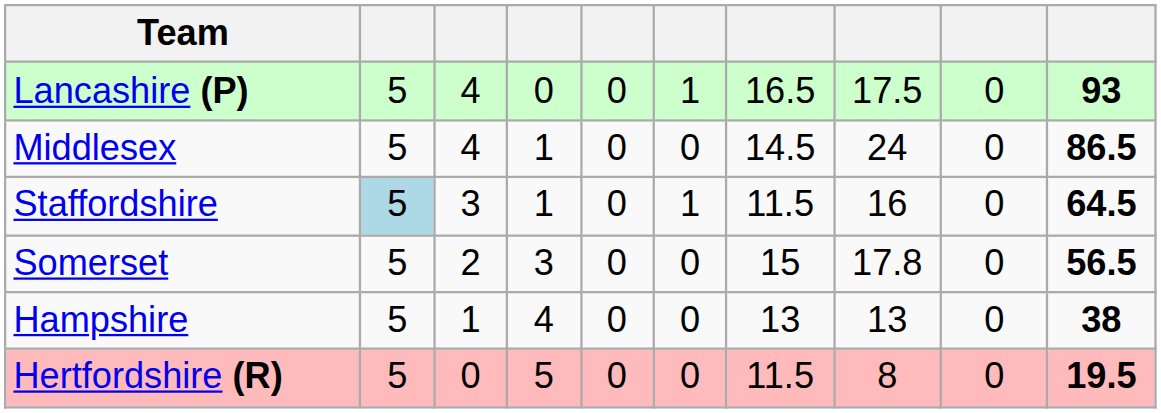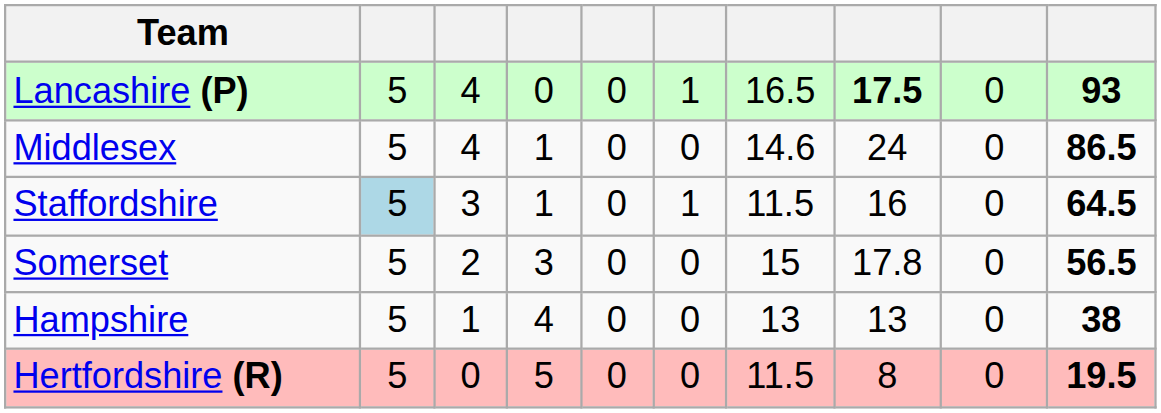 <table class="wikitable" style="text-align:center">
 <tr>
 <th width="150">Team</th>
 <th width="25"></th>
 <th width="25"></th>
 <th width="25"></th>
 <th width="25"></th>
 <th width="25"></th>
 <th width="40"></th>
 <th width="40"></th>
 <th width="40"></th>
 <th width="40"></th>
 </tr>
 <tr style="background:#cfc">
 <td style="text-align:left"><a href='#'>Lancashire</a> <strong>(P)</strong></td>
 <td>5</td>
 <td>4</td>
 <td>0</td>
 <td>0</td>
 <td>1</td>
 <td>16.5</td>
-<td>17.5</td>
+<td><strong>17.5</strong></td>
 <td>0</td>
 <td><strong>93</strong></td>
 </tr>
 <tr>
 <td style="text-align:left"><a href='#'>Middlesex</a></td>
 <td>5</td>
 <td>4</td>
 <td>1</td>
 <td>0</td>
 <td>0</td>
-<td>14.5</td>
+<td>14.6</td>
 <td>24</td>
 <td>0</td>
 <td><strong>86.5</strong></td>
 </tr>
 <tr>
 <td style="text-align:left"><a href='#'>Staffordshire</a></td>
 <td style="background: lightblue;">5</td>
 <td>3</td>
 <td>1</td>
 <td>0</td>
 <td>1</td>
 <td>11.5</td>
 <td>16</td>
 <td>0</td>
 <td><strong>64.5</strong></td>
 </tr>
 <tr>
 <td style="text-align:left"><a href='#'>Somerset</a></td>
 <td>5</td>
 <td>2</td>
 <td>3</td>
 <td>0</td>
 <td>0</td>
 <td>15</td>
 <td>17.8</td>
 <td>0</td>
 <td><strong>56.5</strong></td>
 </tr>
 <tr>
 <td style="text-align:left"><a href='#'>Hampshire</a></td>
 <td>5</td>
 <td>1</td>
 <td>4</td>
 <td>0</td>
 <td>0</td>
 <td>13</td>
 <td>13</td>
 <td>0</td>
 <td><strong>38</strong></td>
 </tr>
 <tr style="background:#FFBBBB">
 <td style="text-align:left"><a href='#'>Hertfordshire</a> <strong>(R)</strong></td>
 <td>5</td>
 <td>0</td>
 <td>5</td>
 <td>0</td>
 <td>0</td>
 <td>11.5</td>
 <td>8</td>
 <td>0</td>
 <td><strong>19.5</strong></td>
 </tr>
 </table>
